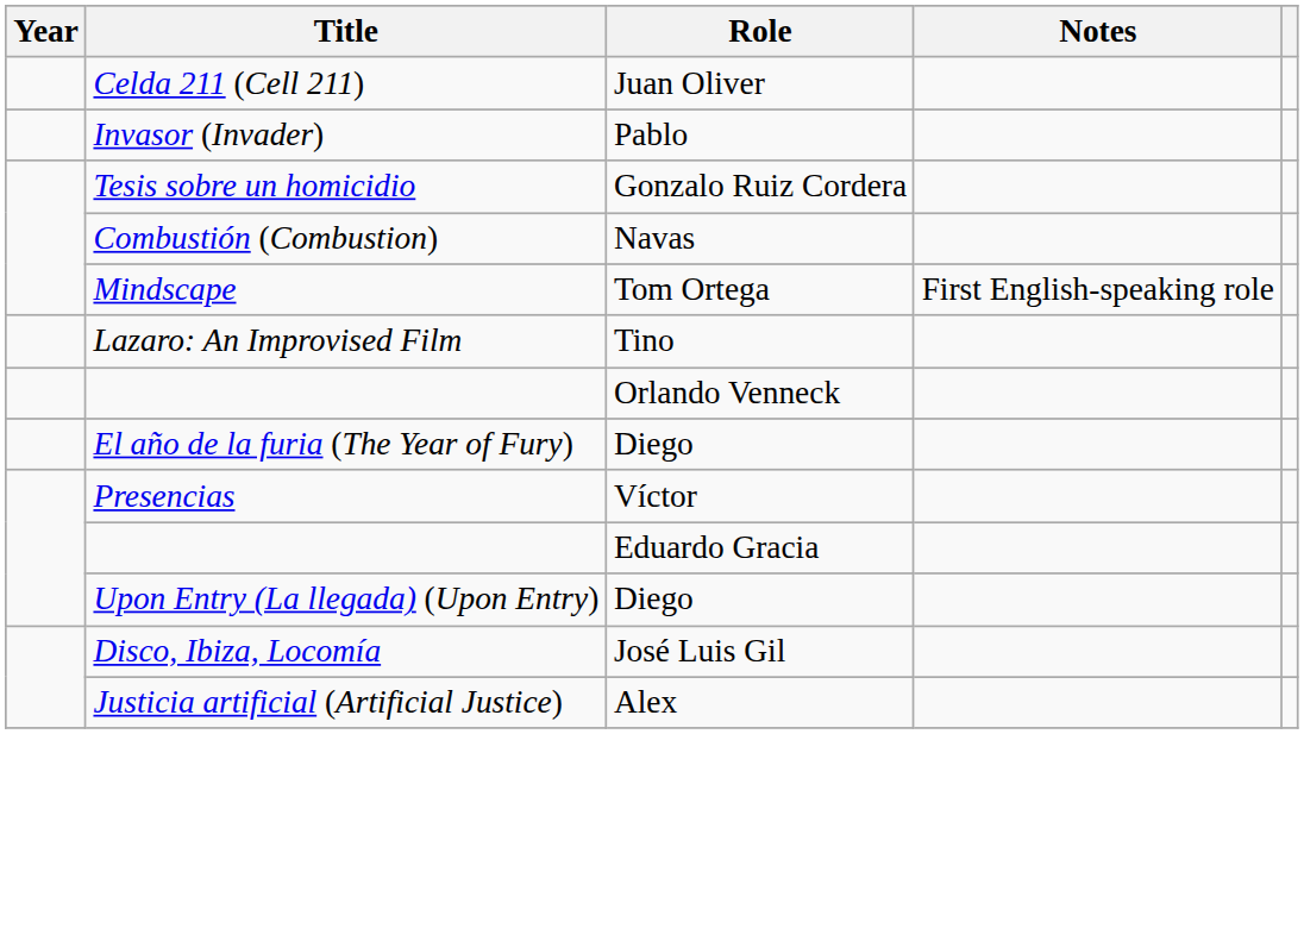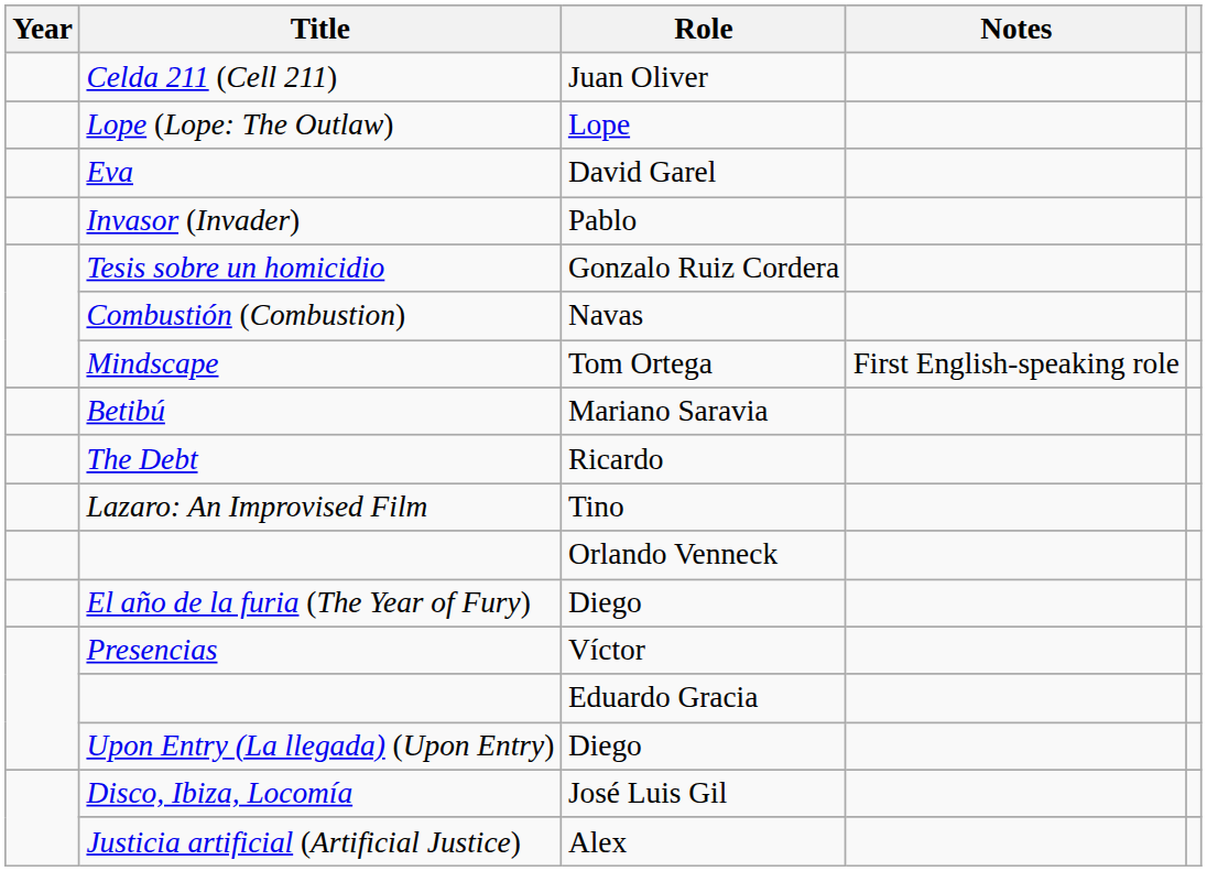 <table class="wikitable sortable">
 <tr>
 <th>Year</th>
 <th>Title</th>
 <th>Role</th>
 <th class = "unsortable">Notes</th>
 <th class = "unsortable"></th>
 </tr>
 <tr>
 <td></td>
 <td><em><a href='#'>Celda 211</a></em> (<em>Cell 211</em>)</td>
 <td>Juan Oliver</td>
+<td></td>
+<td></td>
+</tr>
+<tr>
+<td></td>
+<td><em><a href='#'>Lope</a></em> (<em>Lope: The Outlaw</em>)</td>
+<td><a href='#'>Lope</a></td>
+<td></td>
+<td></td>
+</tr>
+<tr>
+<td></td>
+<td><em><a href='#'>Eva</a></em></td>
+<td>David Garel</td>
 <td></td>
 <td></td>
 </tr>
 <tr>
 <td></td>
 <td><em><a href='#'>Invasor</a></em> (<em>Invader</em>)</td>
 <td>Pablo</td>
 <td></td>
 <td></td>
 </tr>
 <tr>
 <td rowspan = "3"></td>
 <td><em><a href='#'>Tesis sobre un homicidio</a></em></td>
 <td>Gonzalo Ruiz Cordera</td>
 <td></td>
 <td></td>
 </tr>
 <tr>
 <td><em><a href='#'>Combustión</a></em> (<em>Combustion</em>)</td>
 <td>Navas</td>
 <td></td>
 <td></td>
 </tr>
 <tr>
 <td><em><a href='#'>Mindscape</a></em></td>
 <td>Tom Ortega</td>
 <td>First English-speaking role</td>
+<td></td>
+</tr>
+<tr>
+<td></td>
+<td><em><a href='#'>Betibú</a></em></td>
+<td>Mariano Saravia</td>
+<td></td>
+<td></td>
+</tr>
+<tr>
+<td></td>
+<td><em><a href='#'>The Debt</a></em></td>
+<td>Ricardo</td>
+<td></td>
 <td></td>
 </tr>
 <tr>
 <td></td>
 <td><em>Lazaro: An Improvised Film</em></td>
 <td>Tino</td>
 <td></td>
 <td></td>
 </tr>
 <tr>
 <td></td>
 <td><em></em></td>
 <td>Orlando Venneck</td>
 <td></td>
 <td></td>
 </tr>
 <tr>
 <td></td>
 <td><em><a href='#'>El año de la furia</a></em> (<em>The Year of Fury</em>)</td>
 <td>Diego</td>
 <td></td>
 <td></td>
 </tr>
 <tr>
 <td rowspan = "3"></td>
 <td><em><a href='#'>Presencias</a></em></td>
 <td>Víctor</td>
 <td></td>
 <td></td>
 </tr>
 <tr>
 <td><em></em></td>
 <td>Eduardo Gracia</td>
 <td></td>
 <td></td>
 </tr>
 <tr>
 <td><em><a href='#'>Upon Entry (La llegada)</a></em> (<em>Upon Entry</em>)</td>
 <td>Diego</td>
 <td></td>
 <td></td>
 </tr>
 <tr>
 <td rowspan = "2"></td>
 <td><em><a href='#'>Disco, Ibiza, Locomía</a></em></td>
 <td>José Luis Gil</td>
 <td></td>
 <td></td>
 </tr>
 <tr>
 <td><em><a href='#'>Justicia artificial</a></em> (<em>Artificial Justice</em>)</td>
 <td>Alex</td>
 <td></td>
 <td></td>
 </tr>
 </table>
